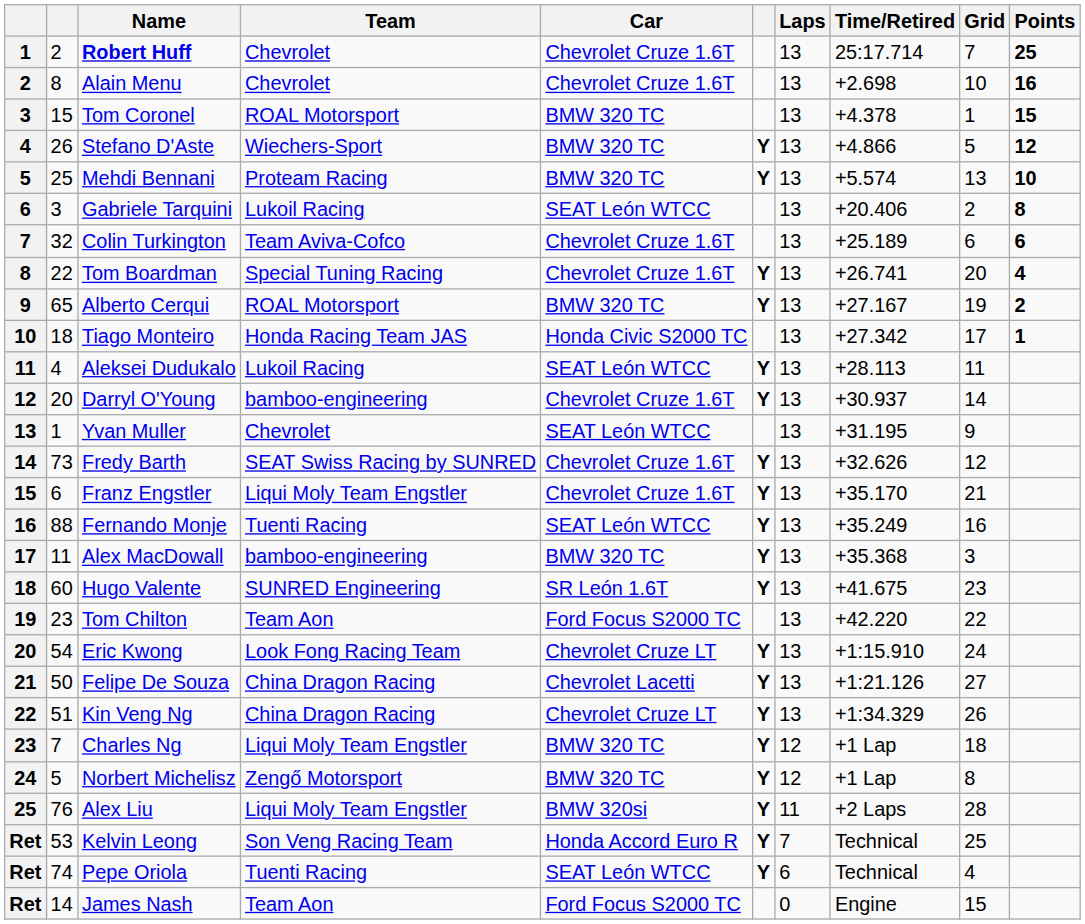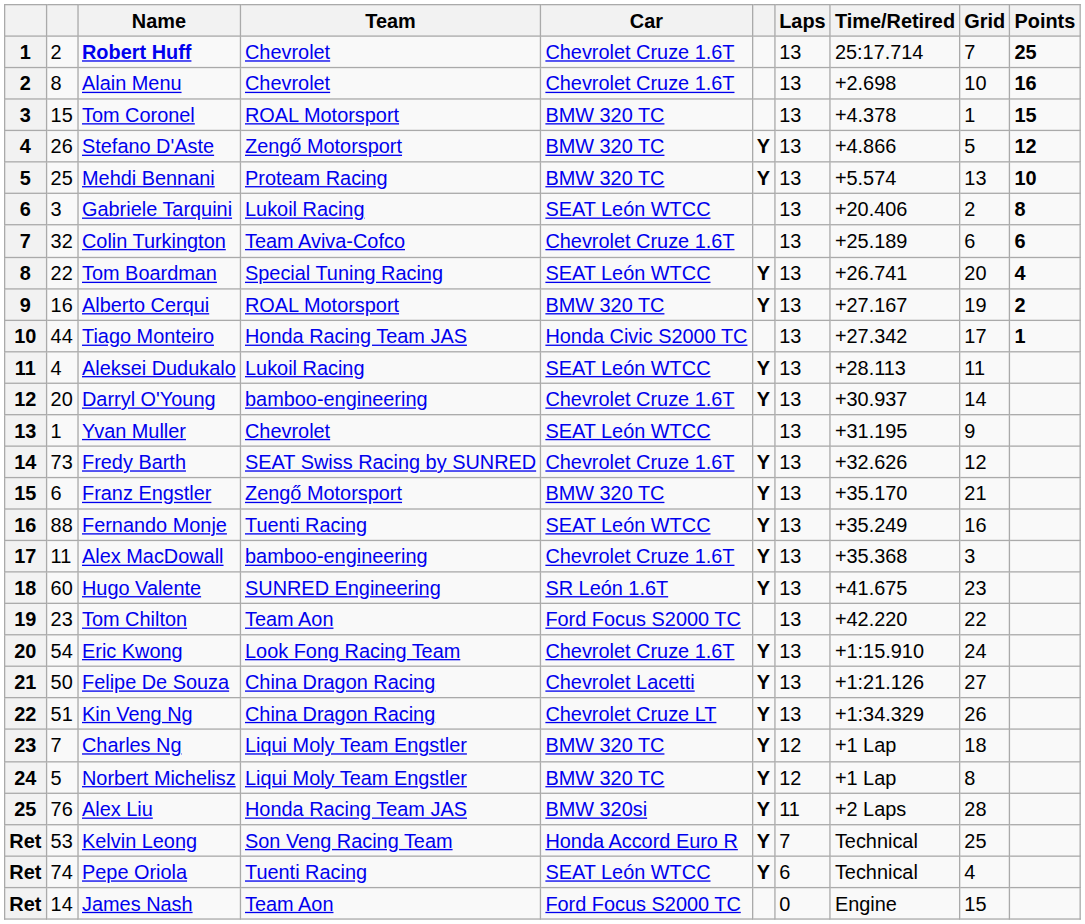 <table class="wikitable sortable" style="font-size: 95%;">
 <tr>
 <th></th>
 <th></th>
 <th>Name</th>
 <th>Team</th>
 <th>Car</th>
 <th></th>
 <th>Laps</th>
 <th>Time/Retired</th>
 <th>Grid</th>
 <th>Points</th>
 </tr>
 <tr>
 <th>1</th>
 <td>2</td>
 <td> <strong><a href='#'>Robert Huff</a></strong></td>
 <td><a href='#'>Chevrolet</a></td>
 <td><a href='#'>Chevrolet Cruze 1.6T</a></td>
 <td></td>
 <td>13</td>
 <td>25:17.714</td>
 <td>7</td>
 <td><strong>25</strong></td>
 </tr>
 <tr>
 <th>2</th>
 <td>8</td>
 <td> <a href='#'>Alain Menu</a></td>
 <td><a href='#'>Chevrolet</a></td>
 <td><a href='#'>Chevrolet Cruze 1.6T</a></td>
 <td></td>
 <td>13</td>
 <td>+2.698</td>
 <td>10</td>
 <td><strong>16</strong></td>
 </tr>
 <tr>
 <th>3</th>
 <td>15</td>
 <td> <a href='#'>Tom Coronel</a></td>
 <td><a href='#'>ROAL Motorsport</a></td>
 <td><a href='#'>BMW 320 TC</a></td>
 <td></td>
 <td>13</td>
 <td>+4.378</td>
 <td>1</td>
 <td><strong>15</strong></td>
 </tr>
 <tr>
 <th>4</th>
 <td>26</td>
 <td> <a href='#'>Stefano D'Aste</a></td>
-<td><a href='#'>Wiechers-Sport</a></td>
+<td><a href='#'>Zengő Motorsport</a></td>
 <td><a href='#'>BMW 320 TC</a></td>
 <td align=center><strong><span>Y</span></strong></td>
 <td>13</td>
 <td>+4.866</td>
 <td>5</td>
 <td><strong>12</strong></td>
 </tr>
 <tr>
 <th>5</th>
 <td>25</td>
 <td> <a href='#'>Mehdi Bennani</a></td>
 <td><a href='#'>Proteam Racing</a></td>
 <td><a href='#'>BMW 320 TC</a></td>
 <td align=center><strong><span>Y</span></strong></td>
 <td>13</td>
 <td>+5.574</td>
 <td>13</td>
 <td><strong>10</strong></td>
 </tr>
 <tr>
 <th>6</th>
 <td>3</td>
 <td> <a href='#'>Gabriele Tarquini</a></td>
 <td><a href='#'>Lukoil Racing</a></td>
 <td><a href='#'>SEAT León WTCC</a></td>
 <td></td>
 <td>13</td>
 <td>+20.406</td>
 <td>2</td>
 <td><strong>8</strong></td>
 </tr>
 <tr>
 <th>7</th>
 <td>32</td>
 <td> <a href='#'>Colin Turkington</a></td>
 <td><a href='#'>Team Aviva-Cofco</a></td>
 <td><a href='#'>Chevrolet Cruze 1.6T</a></td>
 <td></td>
 <td>13</td>
 <td>+25.189</td>
 <td>6</td>
 <td><strong>6</strong></td>
 </tr>
 <tr>
 <th>8</th>
 <td>22</td>
 <td> <a href='#'>Tom Boardman</a></td>
 <td><a href='#'>Special Tuning Racing</a></td>
-<td><a href='#'>Chevrolet Cruze 1.6T</a></td>
+<td><a href='#'>SEAT León WTCC</a></td>
 <td align=center><strong><span>Y</span></strong></td>
 <td>13</td>
 <td>+26.741</td>
 <td>20</td>
 <td><strong>4</strong></td>
 </tr>
 <tr>
 <th>9</th>
-<td>65</td>
+<td>16</td>
 <td> <a href='#'>Alberto Cerqui</a></td>
 <td><a href='#'>ROAL Motorsport</a></td>
 <td><a href='#'>BMW 320 TC</a></td>
 <td align=center><strong><span>Y</span></strong></td>
 <td>13</td>
 <td>+27.167</td>
 <td>19</td>
 <td><strong>2</strong></td>
 </tr>
 <tr>
 <th>10</th>
-<td>18</td>
+<td>44</td>
 <td> <a href='#'>Tiago Monteiro</a></td>
 <td><a href='#'>Honda Racing Team JAS</a></td>
 <td><a href='#'>Honda Civic S2000 TC</a></td>
 <td></td>
 <td>13</td>
 <td>+27.342</td>
 <td>17</td>
 <td><strong>1</strong></td>
 </tr>
 <tr>
 <th>11</th>
 <td>4</td>
 <td> <a href='#'>Aleksei Dudukalo</a></td>
 <td><a href='#'>Lukoil Racing</a></td>
 <td><a href='#'>SEAT León WTCC</a></td>
 <td align=center><strong><span>Y</span></strong></td>
 <td>13</td>
 <td>+28.113</td>
 <td>11</td>
 <td></td>
 </tr>
 <tr>
 <th>12</th>
 <td>20</td>
 <td> <a href='#'>Darryl O'Young</a></td>
 <td><a href='#'>bamboo-engineering</a></td>
 <td><a href='#'>Chevrolet Cruze 1.6T</a></td>
 <td align=center><strong><span>Y</span></strong></td>
 <td>13</td>
 <td>+30.937</td>
 <td>14</td>
 <td></td>
 </tr>
 <tr>
 <th>13</th>
 <td>1</td>
 <td> <a href='#'>Yvan Muller</a></td>
 <td><a href='#'>Chevrolet</a></td>
 <td><a href='#'>SEAT León WTCC</a></td>
 <td></td>
 <td>13</td>
 <td>+31.195</td>
 <td>9</td>
 <td></td>
 </tr>
 <tr>
 <th>14</th>
 <td>73</td>
 <td> <a href='#'>Fredy Barth</a></td>
 <td><a href='#'>SEAT Swiss Racing by SUNRED</a></td>
 <td><a href='#'>Chevrolet Cruze 1.6T</a></td>
 <td align=center><strong><span>Y</span></strong></td>
 <td>13</td>
 <td>+32.626</td>
 <td>12</td>
 <td></td>
 </tr>
 <tr>
 <th>15</th>
 <td>6</td>
 <td> <a href='#'>Franz Engstler</a></td>
-<td><a href='#'>Liqui Moly Team Engstler</a></td>
-<td><a href='#'>Chevrolet Cruze 1.6T</a></td>
+<td><a href='#'>Zengő Motorsport</a></td>
+<td><a href='#'>BMW 320 TC</a></td>
 <td align=center><strong><span>Y</span></strong></td>
 <td>13</td>
 <td>+35.170</td>
 <td>21</td>
 <td></td>
 </tr>
 <tr>
 <th>16</th>
 <td>88</td>
 <td> <a href='#'>Fernando Monje</a></td>
 <td><a href='#'>Tuenti Racing</a></td>
 <td><a href='#'>SEAT León WTCC</a></td>
 <td align=center><strong><span>Y</span></strong></td>
 <td>13</td>
 <td>+35.249</td>
 <td>16</td>
 <td></td>
 </tr>
 <tr>
 <th>17</th>
 <td>11</td>
 <td> <a href='#'>Alex MacDowall</a></td>
 <td><a href='#'>bamboo-engineering</a></td>
-<td><a href='#'>BMW 320 TC</a></td>
+<td><a href='#'>Chevrolet Cruze 1.6T</a></td>
 <td align=center><strong><span>Y</span></strong></td>
 <td>13</td>
 <td>+35.368</td>
 <td>3</td>
 <td></td>
 </tr>
 <tr>
 <th>18</th>
 <td>60</td>
 <td> <a href='#'>Hugo Valente</a></td>
 <td><a href='#'>SUNRED Engineering</a></td>
 <td><a href='#'>SR León 1.6T</a></td>
 <td align=center><strong><span>Y</span></strong></td>
 <td>13</td>
 <td>+41.675</td>
 <td>23</td>
 <td></td>
 </tr>
 <tr>
 <th>19</th>
 <td>23</td>
 <td> <a href='#'>Tom Chilton</a></td>
 <td><a href='#'>Team Aon</a></td>
 <td><a href='#'>Ford Focus S2000 TC</a></td>
 <td></td>
 <td>13</td>
 <td>+42.220</td>
 <td>22</td>
 <td></td>
 </tr>
 <tr>
 <th>20</th>
 <td>54</td>
 <td> <a href='#'>Eric Kwong</a></td>
 <td><a href='#'>Look Fong Racing Team</a></td>
-<td><a href='#'>Chevrolet Cruze LT</a></td>
+<td><a href='#'>Chevrolet Cruze 1.6T</a></td>
 <td align=center><strong><span>Y</span></strong></td>
 <td>13</td>
 <td>+1:15.910</td>
 <td>24</td>
 <td></td>
 </tr>
 <tr>
 <th>21</th>
 <td>50</td>
 <td> <a href='#'>Felipe De Souza</a></td>
 <td><a href='#'>China Dragon Racing</a></td>
 <td><a href='#'>Chevrolet Lacetti</a></td>
 <td align=center><strong><span>Y</span></strong></td>
 <td>13</td>
 <td>+1:21.126</td>
 <td>27</td>
 <td></td>
 </tr>
 <tr>
 <th>22</th>
 <td>51</td>
 <td> <a href='#'>Kin Veng Ng</a></td>
 <td><a href='#'>China Dragon Racing</a></td>
 <td><a href='#'>Chevrolet Cruze LT</a></td>
 <td align=center><strong><span>Y</span></strong></td>
 <td>13</td>
 <td>+1:34.329</td>
 <td>26</td>
 <td></td>
 </tr>
 <tr>
 <th>23</th>
 <td>7</td>
 <td> <a href='#'>Charles Ng</a></td>
 <td><a href='#'>Liqui Moly Team Engstler</a></td>
 <td><a href='#'>BMW 320 TC</a></td>
 <td align=center><strong><span>Y</span></strong></td>
 <td>12</td>
 <td>+1 Lap</td>
 <td>18</td>
 <td></td>
 </tr>
 <tr>
 <th>24</th>
 <td>5</td>
 <td> <a href='#'>Norbert Michelisz</a></td>
-<td><a href='#'>Zengő Motorsport</a></td>
+<td><a href='#'>Liqui Moly Team Engstler</a></td>
 <td><a href='#'>BMW 320 TC</a></td>
 <td align=center><strong><span>Y</span></strong></td>
 <td>12</td>
 <td>+1 Lap</td>
 <td>8</td>
 <td></td>
 </tr>
 <tr>
 <th>25</th>
 <td>76</td>
 <td> <a href='#'>Alex Liu</a></td>
-<td><a href='#'>Liqui Moly Team Engstler</a></td>
+<td><a href='#'>Honda Racing Team JAS</a></td>
 <td><a href='#'>BMW 320si</a></td>
 <td align=center><strong><span>Y</span></strong></td>
 <td>11</td>
 <td>+2 Laps</td>
 <td>28</td>
 <td></td>
 </tr>
 <tr>
 <th>Ret</th>
 <td>53</td>
 <td> <a href='#'>Kelvin Leong</a></td>
 <td><a href='#'>Son Veng Racing Team</a></td>
 <td><a href='#'>Honda Accord Euro R</a></td>
 <td align=center><strong><span>Y</span></strong></td>
 <td>7</td>
 <td>Technical</td>
 <td>25</td>
 <td></td>
 </tr>
 <tr>
 <th>Ret</th>
 <td>74</td>
 <td> <a href='#'>Pepe Oriola</a></td>
 <td><a href='#'>Tuenti Racing</a></td>
 <td><a href='#'>SEAT León WTCC</a></td>
 <td align=center><strong><span>Y</span></strong></td>
 <td>6</td>
 <td>Technical</td>
 <td>4</td>
 <td></td>
 </tr>
 <tr>
 <th>Ret</th>
 <td>14</td>
 <td> <a href='#'>James Nash</a></td>
 <td><a href='#'>Team Aon</a></td>
 <td><a href='#'>Ford Focus S2000 TC</a></td>
 <td></td>
 <td>0</td>
 <td>Engine</td>
 <td>15</td>
 <td></td>
 </tr>
 </table>
